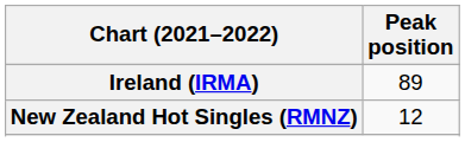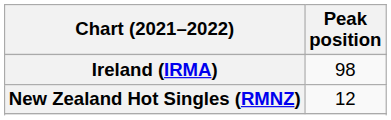 <table class="wikitable plainrowheaders sortable" style="text-align:center;">
 <tr>
 <th scope="col">Chart (2021–2022)</th>
 <th scope="col">Peak<br>position</th>
 </tr>
 <tr>
 </tr>
 <tr>
 </tr>
 <tr>
 <th scope="row">Ireland (<a href='#'>IRMA</a>)</th>
-<td>89</td>
+<td>98</td>
 </tr>
 <tr>
 <th scope="row">New Zealand Hot Singles (<a href='#'>RMNZ</a>)</th>
 <td>12</td>
 </tr>
 <tr>
 </tr>
 <tr>
 </tr>
 <tr>
 </tr>
 <tr>
 </tr>
 </table>
